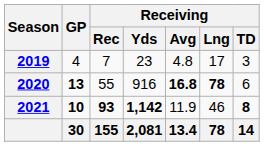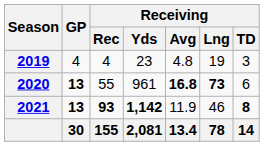 <table class="wikitable" style="text-align:center;">
 <tr>
 <th rowspan="2">Season</th>
 <th rowspan="2">GP</th>
 <th colspan="5">Receiving</th>
 </tr>
 <tr>
 <th>Rec</th>
 <th>Yds</th>
 <th>Avg</th>
 <th>Lng</th>
 <th>TD</th>
 </tr>
 <tr>
 <th><a href='#'>2019</a></th>
 <td>4</td>
-<td>7</td>
+<td>4</td>
 <td>23</td>
 <td>4.8</td>
-<td>17</td>
+<td>19</td>
 <td>3</td>
 </tr>
 <tr>
 <th><a href='#'>2020</a></th>
 <td><strong>13</strong></td>
 <td>55</td>
-<td>916</td>
+<td>961</td>
 <td><strong>16.8</strong></td>
-<td><strong>78</strong></td>
+<td><strong>73</strong></td>
 <td>6</td>
 </tr>
 <tr>
 <th><a href='#'>2021</a></th>
-<td><strong>10</strong></td>
+<td><strong>13</strong></td>
 <td><strong>93</strong></td>
 <td><strong>1,142</strong></td>
 <td>11.9</td>
 <td>46</td>
 <td><strong>8</strong></td>
 </tr>
 <tr>
 <th></th>
 <th>30</th>
 <th>155</th>
 <th>2,081</th>
 <th>13.4</th>
 <th>78</th>
 <th>14</th>
 </tr>
 </table>
